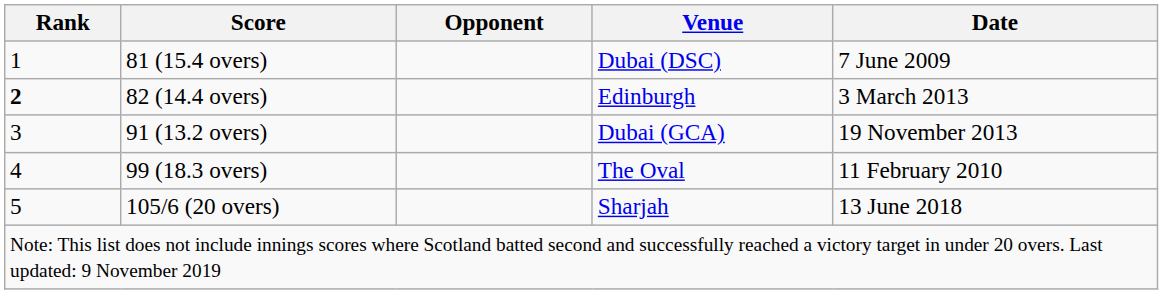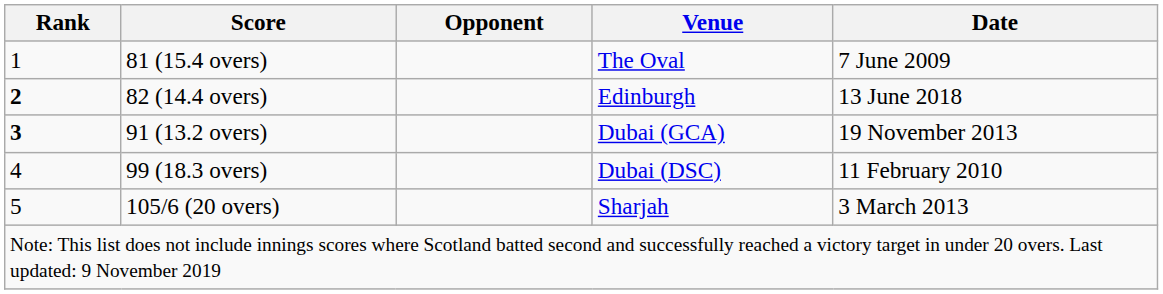 <table class="wikitable" style="width:90%;">
 <tr>
 <th>Rank</th>
 <th>Score</th>
 <th>Opponent</th>
 <th><a href='#'>Venue</a></th>
 <th>Date</th>
 </tr>
 <tr>
 <td>1</td>
 <td>81 (15.4 overs)</td>
 <td></td>
-<td><a href='#'>Dubai (DSC)</a></td>
+<td><a href='#'>The Oval</a></td>
 <td>7 June 2009</td>
 </tr>
 <tr>
 <td><strong>2</strong></td>
 <td>82 (14.4 overs)</td>
 <td></td>
 <td><a href='#'>Edinburgh</a></td>
-<td>3 March 2013</td>
+<td>13 June 2018</td>
 </tr>
 <tr>
-<td>3</td>
+<td><strong>3</strong></td>
 <td>91 (13.2 overs)</td>
 <td></td>
 <td><a href='#'>Dubai (GCA)</a></td>
 <td>19 November 2013</td>
 </tr>
 <tr>
 <td>4</td>
 <td>99 (18.3 overs)</td>
 <td></td>
-<td><a href='#'>The Oval</a></td>
+<td><a href='#'>Dubai (DSC)</a></td>
 <td>11 February 2010</td>
 </tr>
 <tr>
 <td>5</td>
 <td>105/6 (20 overs)</td>
 <td></td>
 <td><a href='#'>Sharjah</a></td>
-<td>13 June 2018</td>
+<td>3 March 2013</td>
 </tr>
 <tr>
 <td colspan=5><small>Note: This list does not include innings scores where Scotland batted second and successfully reached a victory target in under 20 overs. Last updated: 9 November 2019</small></td>
 </tr>
 </table>
